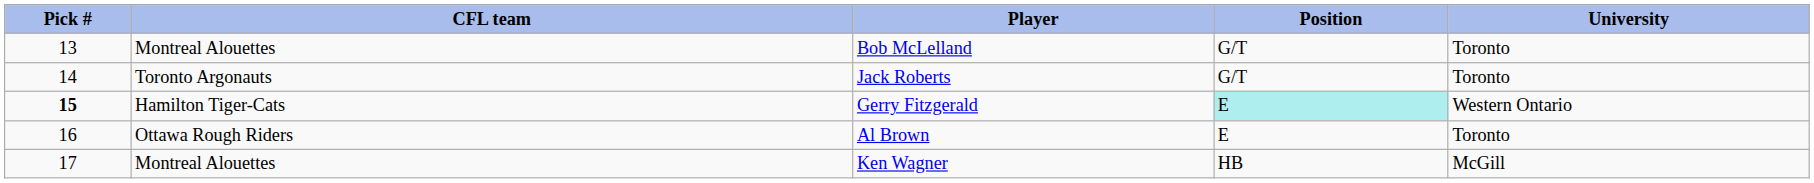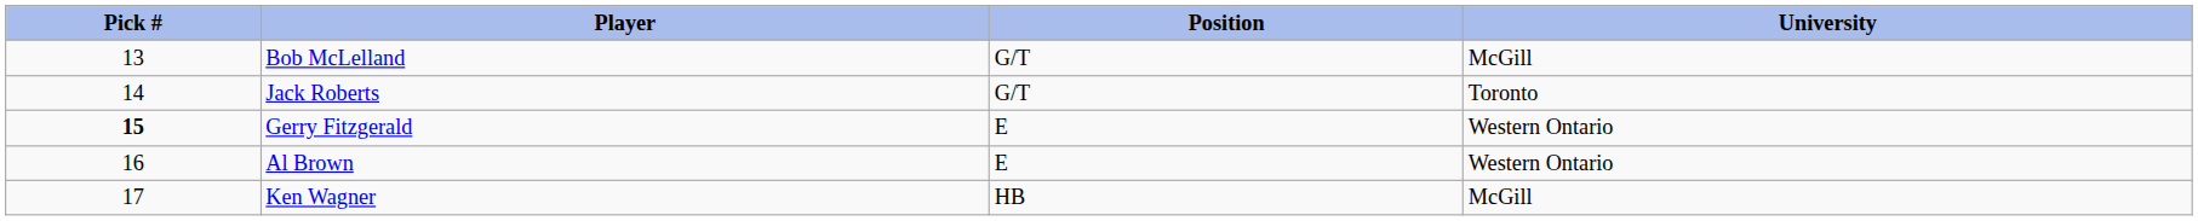 <table class="wikitable" style="width: 100%">
 <tr>
 <th style="background:#A8BDEC;" width=7%>Pick #</th>
-<th width=40% style="background:#A8BDEC;">CFL team</th>
 <th width=20% style="background:#A8BDEC;">Player</th>
 <th width=13% style="background:#A8BDEC;">Position</th>
 <th width=20% style="background:#A8BDEC;">University</th>
 </tr>
 <tr>
 <td align=center>13</td>
-<td>Montreal Alouettes</td>
 <td><a href='#'>Bob McLelland</a></td>
 <td>G/T</td>
-<td>Toronto</td>
+<td>McGill</td>
 </tr>
 <tr>
 <td align=center>14</td>
-<td>Toronto Argonauts</td>
 <td><a href='#'>Jack Roberts</a></td>
 <td>G/T</td>
 <td>Toronto</td>
 </tr>
 <tr>
 <td align=center><strong>15</strong></td>
-<td>Hamilton Tiger-Cats</td>
 <td><a href='#'>Gerry Fitzgerald</a></td>
-<td style="background: paleturquoise;">E</td>
+<td>E</td>
 <td>Western Ontario</td>
 </tr>
 <tr>
 <td align=center>16</td>
-<td>Ottawa Rough Riders</td>
 <td><a href='#'>Al Brown</a></td>
 <td>E</td>
-<td>Toronto</td>
+<td>Western Ontario</td>
 </tr>
 <tr>
 <td align=center>17</td>
-<td>Montreal Alouettes</td>
 <td><a href='#'>Ken Wagner</a></td>
 <td>HB</td>
 <td>McGill</td>
 </tr>
 </table>
